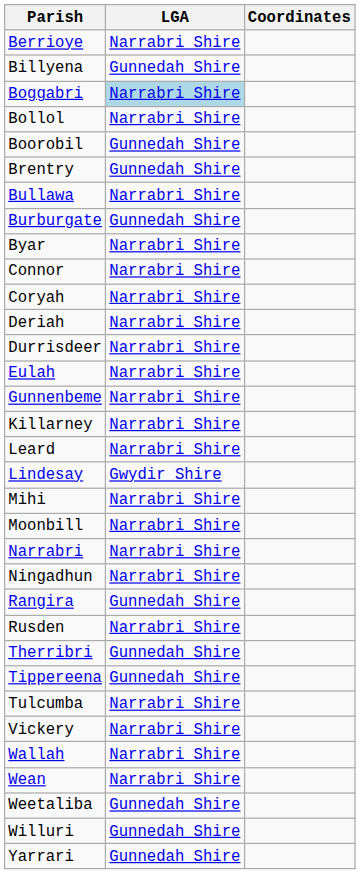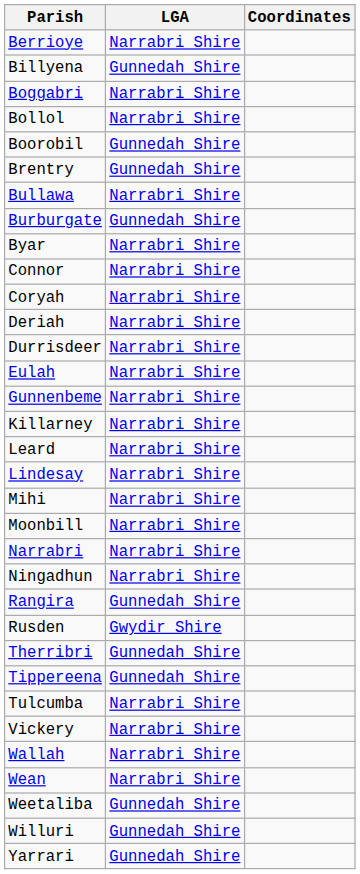 <table class="wikitable sortable">
 <tr>
 <th>Parish</th>
 <th>LGA</th>
 <th>Coordinates</th>
 </tr>
 <tr>
 <td><a href='#'>Berrioye</a></td>
 <td><a href='#'>Narrabri Shire</a></td>
 <td></td>
 </tr>
 <tr>
 <td>Billyena</td>
 <td><a href='#'>Gunnedah Shire</a></td>
 <td></td>
 </tr>
 <tr>
 <td><a href='#'>Boggabri</a></td>
-<td style="background: lightblue;"><a href='#'>Narrabri Shire</a></td>
+<td><a href='#'>Narrabri Shire</a></td>
 <td></td>
 </tr>
 <tr>
 <td>Bollol</td>
 <td><a href='#'>Narrabri Shire</a></td>
 <td></td>
 </tr>
 <tr>
 <td>Boorobil</td>
 <td><a href='#'>Gunnedah Shire</a></td>
 <td></td>
 </tr>
 <tr>
 <td>Brentry</td>
 <td><a href='#'>Gunnedah Shire</a></td>
 <td></td>
 </tr>
 <tr>
 <td><a href='#'>Bullawa</a></td>
 <td><a href='#'>Narrabri Shire</a></td>
 <td></td>
 </tr>
 <tr>
 <td><a href='#'>Burburgate</a></td>
 <td><a href='#'>Gunnedah Shire</a></td>
 <td></td>
 </tr>
 <tr>
 <td>Byar</td>
 <td><a href='#'>Narrabri Shire</a></td>
 <td></td>
 </tr>
 <tr>
 <td>Connor</td>
 <td><a href='#'>Narrabri Shire</a></td>
 <td></td>
 </tr>
 <tr>
 <td>Coryah</td>
 <td><a href='#'>Narrabri Shire</a></td>
 <td></td>
 </tr>
 <tr>
 <td>Deriah</td>
 <td><a href='#'>Narrabri Shire</a></td>
 <td></td>
 </tr>
 <tr>
 <td>Durrisdeer</td>
 <td><a href='#'>Narrabri Shire</a></td>
 <td></td>
 </tr>
 <tr>
 <td><a href='#'>Eulah</a></td>
 <td><a href='#'>Narrabri Shire</a></td>
 <td></td>
 </tr>
 <tr>
 <td><a href='#'>Gunnenbeme</a></td>
 <td><a href='#'>Narrabri Shire</a></td>
 <td></td>
 </tr>
 <tr>
 <td>Killarney</td>
 <td><a href='#'>Narrabri Shire</a></td>
 <td></td>
 </tr>
 <tr>
 <td>Leard</td>
 <td><a href='#'>Narrabri Shire</a></td>
 <td></td>
 </tr>
 <tr>
 <td><a href='#'>Lindesay</a></td>
-<td><a href='#'>Gwydir Shire</a></td>
+<td><a href='#'>Narrabri Shire</a></td>
 <td></td>
 </tr>
 <tr>
 <td>Mihi</td>
 <td><a href='#'>Narrabri Shire</a></td>
 <td></td>
 </tr>
 <tr>
 <td>Moonbill</td>
 <td><a href='#'>Narrabri Shire</a></td>
 <td></td>
 </tr>
 <tr>
 <td><a href='#'>Narrabri</a></td>
 <td><a href='#'>Narrabri Shire</a></td>
 <td></td>
 </tr>
 <tr>
 <td>Ningadhun</td>
 <td><a href='#'>Narrabri Shire</a></td>
 <td></td>
 </tr>
 <tr>
 <td><a href='#'>Rangira</a></td>
 <td><a href='#'>Gunnedah Shire</a></td>
 <td></td>
 </tr>
 <tr>
 <td>Rusden</td>
-<td><a href='#'>Narrabri Shire</a></td>
+<td><a href='#'>Gwydir Shire</a></td>
 <td></td>
 </tr>
 <tr>
 <td><a href='#'>Therribri</a></td>
 <td><a href='#'>Gunnedah Shire</a></td>
 <td></td>
 </tr>
 <tr>
 <td><a href='#'>Tippereena</a></td>
 <td><a href='#'>Gunnedah Shire</a></td>
 <td></td>
 </tr>
 <tr>
 <td>Tulcumba</td>
 <td><a href='#'>Narrabri Shire</a></td>
 <td></td>
 </tr>
 <tr>
 <td>Vickery</td>
 <td><a href='#'>Narrabri Shire</a></td>
 <td></td>
 </tr>
 <tr>
 <td><a href='#'>Wallah</a></td>
 <td><a href='#'>Narrabri Shire</a></td>
 <td></td>
 </tr>
 <tr>
 <td><a href='#'>Wean</a></td>
 <td><a href='#'>Narrabri Shire</a></td>
 <td></td>
 </tr>
 <tr>
 <td>Weetaliba</td>
 <td><a href='#'>Gunnedah Shire</a></td>
 <td></td>
 </tr>
 <tr>
 <td>Willuri</td>
 <td><a href='#'>Gunnedah Shire</a></td>
 <td></td>
 </tr>
 <tr>
 <td>Yarrari</td>
 <td><a href='#'>Gunnedah Shire</a></td>
 <td></td>
 </tr>
 </table>
